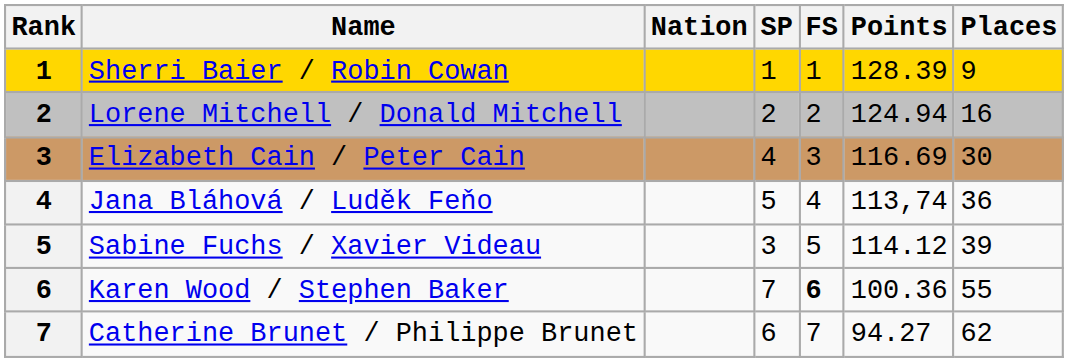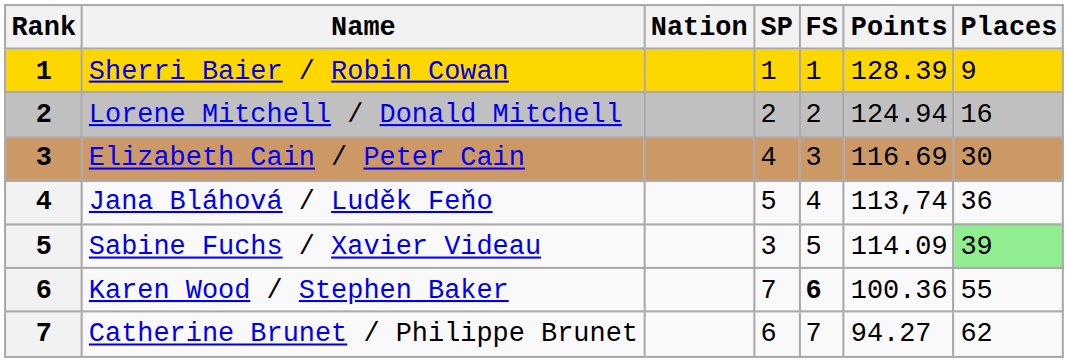 <table class="wikitable">
 <tr>
 <th>Rank</th>
 <th>Name</th>
 <th>Nation</th>
 <th>SP</th>
 <th>FS</th>
 <th>Points</th>
 <th>Places</th>
 </tr>
 <tr bgcolor=gold>
 <td align=center><strong>1</strong></td>
 <td><a href='#'>Sherri Baier</a> / <a href='#'>Robin Cowan</a></td>
 <td></td>
 <td>1</td>
 <td>1</td>
 <td>128.39</td>
 <td>9</td>
 </tr>
 <tr bgcolor=silver>
 <td align=center><strong>2</strong></td>
 <td><a href='#'>Lorene Mitchell</a> / <a href='#'>Donald Mitchell</a></td>
 <td></td>
 <td>2</td>
 <td>2</td>
 <td>124.94</td>
 <td>16</td>
 </tr>
 <tr bgcolor=cc9966>
 <td align=center><strong>3</strong></td>
 <td><a href='#'>Elizabeth Cain</a> / <a href='#'>Peter Cain</a></td>
 <td></td>
 <td>4</td>
 <td>3</td>
 <td>116.69</td>
 <td>30</td>
 </tr>
 <tr>
 <th>4</th>
 <td><a href='#'>Jana Bláhová</a> / <a href='#'>Luděk Feňo</a></td>
 <td></td>
 <td>5</td>
 <td>4</td>
 <td>113,74</td>
 <td>36</td>
 </tr>
 <tr>
 <th>5</th>
 <td><a href='#'>Sabine Fuchs</a> / <a href='#'>Xavier Videau</a></td>
 <td></td>
 <td>3</td>
 <td>5</td>
-<td>114.12</td>
-<td>39</td>
+<td>114.09</td>
+<td style="background: lightgreen;">39</td>
 </tr>
 <tr>
 <th>6</th>
 <td><a href='#'>Karen Wood</a> / <a href='#'>Stephen Baker</a></td>
 <td></td>
 <td>7</td>
 <td><strong>6</strong></td>
 <td>100.36</td>
 <td>55</td>
 </tr>
 <tr>
 <th>7</th>
 <td><a href='#'>Catherine Brunet</a> / Philippe Brunet</td>
 <td></td>
 <td>6</td>
 <td>7</td>
 <td>94.27</td>
 <td>62</td>
 </tr>
 </table>
